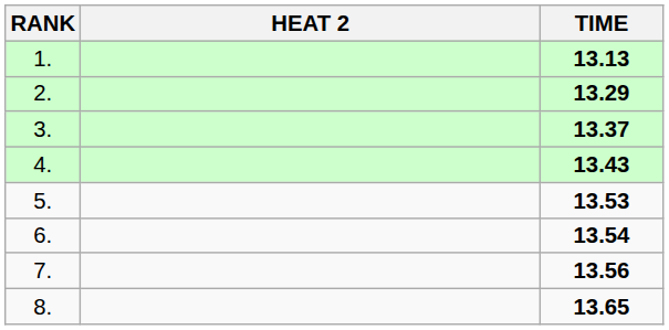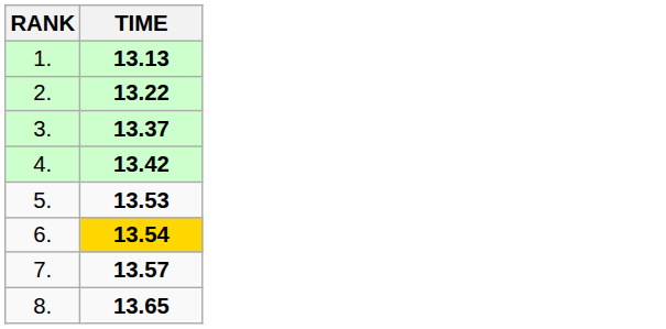 <table class="wikitable" style="border-collapse: collapse; font-size: 90%;">
 <tr>
 <th>RANK</th>
-<th style="width: 20em">HEAT 2</th>
 <th style="width: 5em">TIME</th>
 </tr>
 <tr style="background:#ccffcc;">
 <td align="center">1.</td>
-<td></td>
 <td align="center"><strong>13.13</strong></td>
 </tr>
 <tr style="background:#ccffcc;">
 <td align="center">2.</td>
-<td></td>
-<td align="center"><strong>13.29</strong></td>
+<td align="center"><strong>13.22</strong></td>
 </tr>
 <tr style="background:#ccffcc;">
 <td align="center">3.</td>
-<td></td>
 <td align="center"><strong>13.37</strong></td>
 </tr>
 <tr style="background:#ccffcc;">
 <td align="center">4.</td>
-<td></td>
-<td align="center"><strong>13.43</strong></td>
+<td align="center"><strong>13.42</strong></td>
 </tr>
 <tr>
 <td align="center">5.</td>
-<td></td>
 <td align="center"><strong>13.53</strong></td>
 </tr>
 <tr>
 <td align="center">6.</td>
-<td></td>
-<td align="center"><strong>13.54</strong></td>
+<td align="center" style="background: gold;"><strong>13.54</strong></td>
 </tr>
 <tr>
 <td align="center">7.</td>
-<td></td>
-<td align="center"><strong>13.56</strong></td>
+<td align="center"><strong>13.57</strong></td>
 </tr>
 <tr>
 <td align="center">8.</td>
-<td></td>
 <td align="center"><strong>13.65</strong></td>
 </tr>
 </table>
